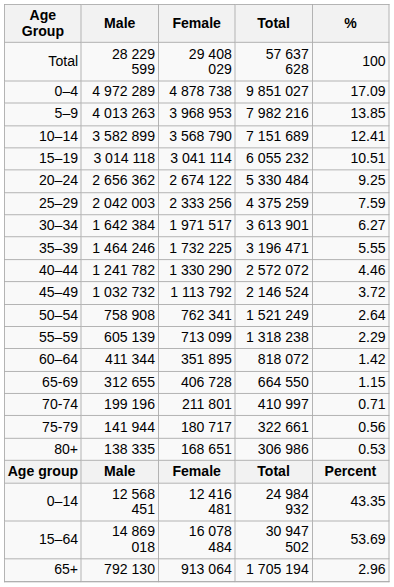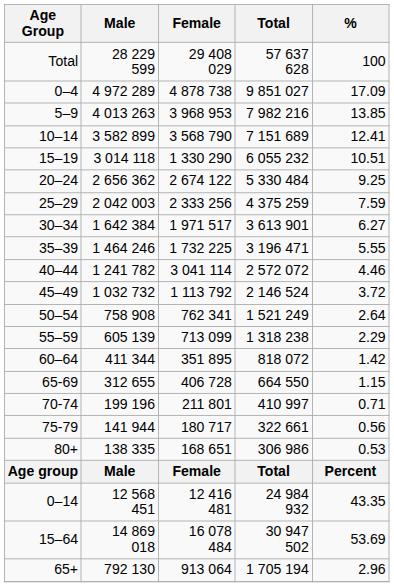 <table class="wikitable">
 <tr>
 <th width="80pt">Age Group</th>
 <th width="80pt">Male</th>
 <th width="80pt">Female</th>
 <th width="80pt">Total</th>
 <th width="80pt">%</th>
 </tr>
 <tr>
 <td align="right">Total</td>
 <td align="right">28 229 599</td>
 <td align="right">29 408 029</td>
 <td align="right">57 637 628</td>
 <td align="right">100</td>
 </tr>
 <tr>
 <td align="right">0–4</td>
 <td align="right">4 972 289</td>
 <td align="right">4 878 738</td>
 <td align="right">9 851 027</td>
 <td align="right">17.09</td>
 </tr>
 <tr>
 <td align="right">5–9</td>
 <td align="right">4 013 263</td>
 <td align="right">3 968 953</td>
 <td align="right">7 982 216</td>
 <td align="right">13.85</td>
 </tr>
 <tr>
 <td align="right">10–14</td>
 <td align="right">3 582 899</td>
 <td align="right">3 568 790</td>
 <td align="right">7 151 689</td>
 <td align="right">12.41</td>
 </tr>
 <tr>
 <td align="right">15–19</td>
 <td align="right">3 014 118</td>
-<td align="right">3 041 114</td>
+<td align="right">1 330 290</td>
 <td align="right">6 055 232</td>
 <td align="right">10.51</td>
 </tr>
 <tr>
 <td align="right">20–24</td>
 <td align="right">2 656 362</td>
 <td align="right">2 674 122</td>
 <td align="right">5 330 484</td>
 <td align="right">9.25</td>
 </tr>
 <tr>
 <td align="right">25–29</td>
 <td align="right">2 042 003</td>
 <td align="right">2 333 256</td>
 <td align="right">4 375 259</td>
 <td align="right">7.59</td>
 </tr>
 <tr>
 <td align="right">30–34</td>
 <td align="right">1 642 384</td>
 <td align="right">1 971 517</td>
 <td align="right">3 613 901</td>
 <td align="right">6.27</td>
 </tr>
 <tr>
 <td align="right">35–39</td>
 <td align="right">1 464 246</td>
 <td align="right">1 732 225</td>
 <td align="right">3 196 471</td>
 <td align="right">5.55</td>
 </tr>
 <tr>
 <td align="right">40–44</td>
 <td align="right">1 241 782</td>
-<td align="right">1 330 290</td>
+<td align="right">3 041 114</td>
 <td align="right">2 572 072</td>
 <td align="right">4.46</td>
 </tr>
 <tr>
 <td align="right">45–49</td>
 <td align="right">1 032 732</td>
 <td align="right">1 113 792</td>
 <td align="right">2 146 524</td>
 <td align="right">3.72</td>
 </tr>
 <tr>
 <td align="right">50–54</td>
 <td align="right">758 908</td>
 <td align="right">762 341</td>
 <td align="right">1 521 249</td>
 <td align="right">2.64</td>
 </tr>
 <tr>
 <td align="right">55–59</td>
 <td align="right">605 139</td>
 <td align="right">713 099</td>
 <td align="right">1 318 238</td>
 <td align="right">2.29</td>
 </tr>
 <tr>
 <td align="right">60–64</td>
 <td align="right">411 344</td>
 <td align="right">351 895</td>
 <td align="right">818 072</td>
 <td align="right">1.42</td>
 </tr>
 <tr>
 <td align="right">65-69</td>
 <td align="right">312 655</td>
 <td align="right">406 728</td>
 <td align="right">664 550</td>
 <td align="right">1.15</td>
 </tr>
 <tr>
 <td align="right">70-74</td>
 <td align="right">199 196</td>
 <td align="right">211 801</td>
 <td align="right">410 997</td>
 <td align="right">0.71</td>
 </tr>
 <tr>
 <td align="right">75-79</td>
 <td align="right">141 944</td>
 <td align="right">180 717</td>
 <td align="right">322 661</td>
 <td align="right">0.56</td>
 </tr>
 <tr>
 <td align="right">80+</td>
 <td align="right">138 335</td>
 <td align="right">168 651</td>
 <td align="right">306 986</td>
 <td align="right">0.53</td>
 </tr>
 <tr>
 <th width="50">Age group</th>
 <th width="80pt">Male</th>
 <th width="80">Female</th>
 <th width="80">Total</th>
 <th width="50">Percent</th>
 </tr>
 <tr>
 <td align="right">0–14</td>
 <td align="right">12 568 451</td>
 <td align="right">12 416 481</td>
 <td align="right">24 984 932</td>
 <td align="right">43.35</td>
 </tr>
 <tr>
 <td align="right">15–64</td>
 <td align="right">14 869 018</td>
 <td align="right">16 078 484</td>
 <td align="right">30 947 502</td>
 <td align="right">53.69</td>
 </tr>
 <tr>
 <td align="right">65+</td>
 <td align="right">792 130</td>
 <td align="right">913 064</td>
 <td align="right">1 705 194</td>
 <td align="right">2.96</td>
 </tr>
 <tr>
 </tr>
 </table>
